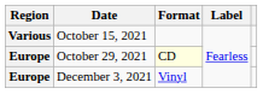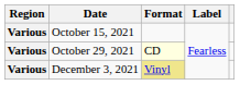 <table class="wikitable plainrowheaders">
 <tr>
 <th scope="col">Region</th>
 <th scope="col">Date</th>
 <th scope="col">Format</th>
 <th scope="col">Label</th>
 <th scope="col"></th>
 </tr>
 <tr>
 <th scope="row">Various</th>
 <td>October 15, 2021</td>
 <td></td>
 <td rowspan="3"><a href='#'>Fearless</a></td>
 <td></td>
 </tr>
 <tr>
-<th scope="row">Europe</th>
+<th scope="row">Various</th>
 <td>October 29, 2021</td>
 <td style="background: lightyellow;">CD</td>
 <td></td>
 </tr>
 <tr>
-<th scope="row">Europe</th>
+<th scope="row">Various</th>
 <td>December 3, 2021</td>
-<td><a href='#'>Vinyl</a></td>
+<td style="background: khaki;"><a href='#'>Vinyl</a></td>
 <td></td>
 </tr>
 </table>
